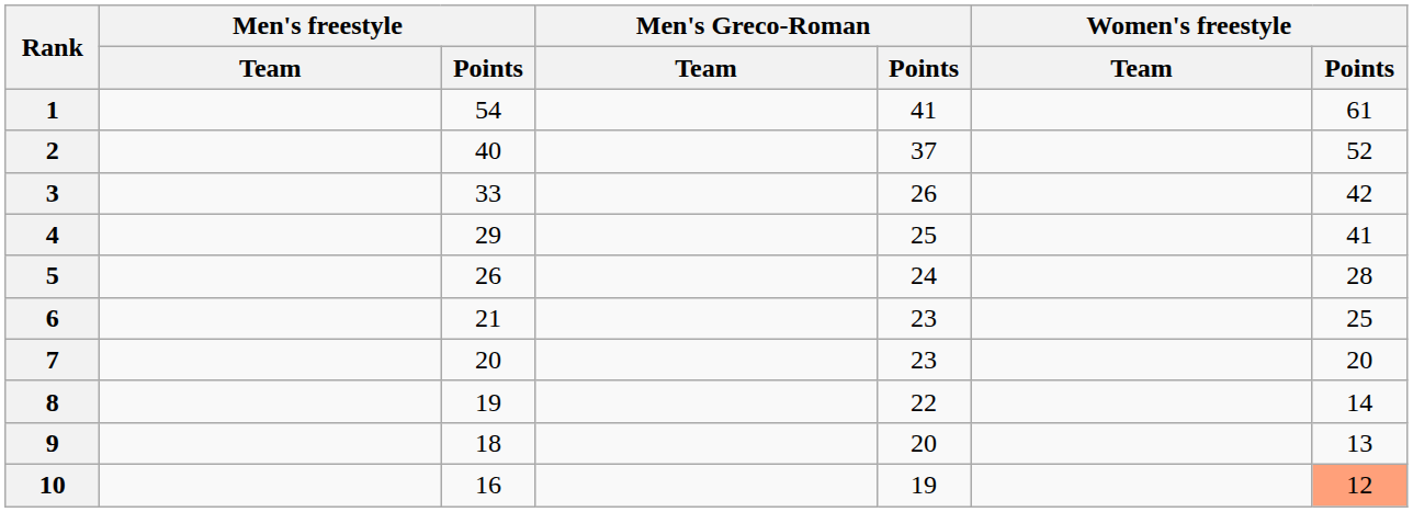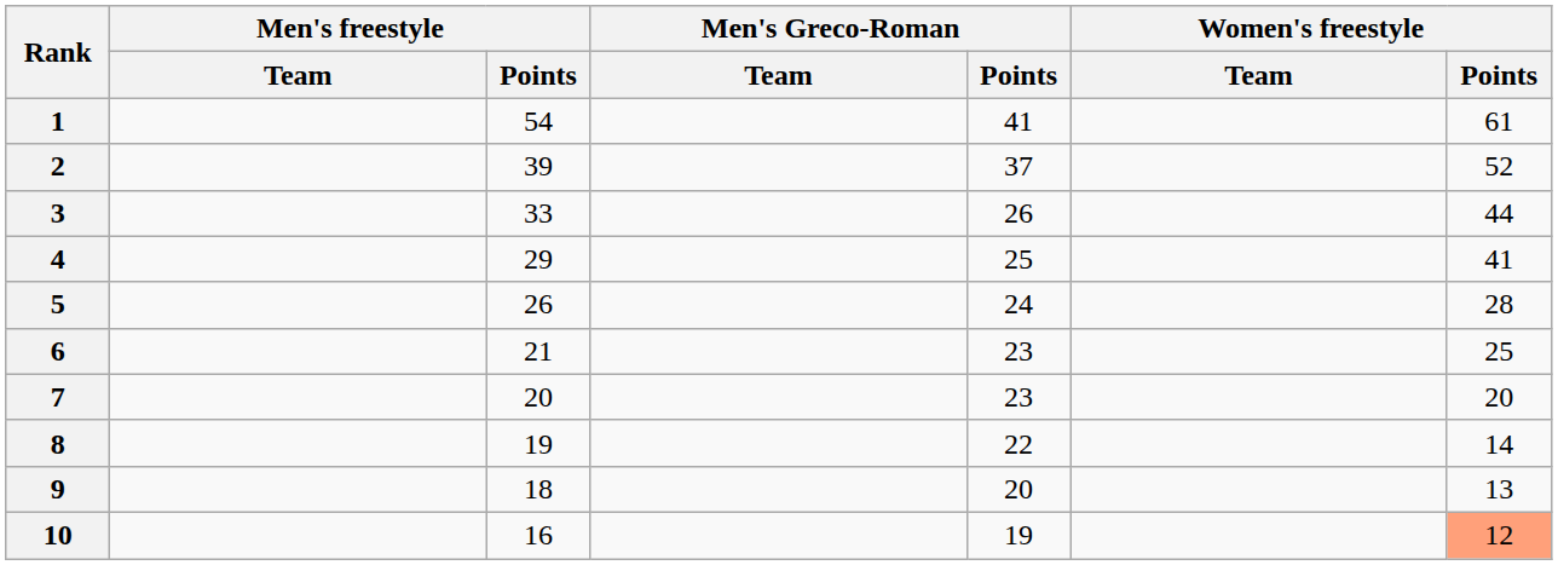 <table class="wikitable" style="text-align:center;">
 <tr>
 <th width=50 rowspan="2">Rank</th>
 <th colspan="2">Men's freestyle</th>
 <th colspan="2">Men's Greco-Roman</th>
 <th colspan="2">Women's freestyle</th>
 </tr>
 <tr>
 <th width=200>Team</th>
 <th width=50>Points</th>
 <th width=200>Team</th>
 <th width=50>Points</th>
 <th width=200>Team</th>
 <th width=50>Points</th>
 </tr>
 <tr>
 <th>1</th>
 <td align=left></td>
 <td>54</td>
 <td align=left></td>
 <td>41</td>
 <td align=left></td>
 <td>61</td>
 </tr>
 <tr>
 <th>2</th>
 <td align=left></td>
-<td>40</td>
+<td>39</td>
 <td align=left></td>
 <td>37</td>
 <td align=left></td>
 <td>52</td>
 </tr>
 <tr>
 <th>3</th>
 <td align=left></td>
 <td>33</td>
 <td align=left></td>
 <td>26</td>
 <td align=left></td>
-<td>42</td>
+<td>44</td>
 </tr>
 <tr>
 <th>4</th>
 <td align=left></td>
 <td>29</td>
 <td align=left></td>
 <td>25</td>
 <td align=left></td>
 <td>41</td>
 </tr>
 <tr>
 <th>5</th>
 <td align=left></td>
 <td>26</td>
 <td align=left></td>
 <td>24</td>
 <td align=left></td>
 <td>28</td>
 </tr>
 <tr>
 <th>6</th>
 <td align=left></td>
 <td>21</td>
 <td align=left></td>
 <td>23</td>
 <td align=left></td>
 <td>25</td>
 </tr>
 <tr>
 <th>7</th>
 <td align=left></td>
 <td>20</td>
 <td align=left></td>
 <td>23</td>
 <td align=left></td>
 <td>20</td>
 </tr>
 <tr>
 <th>8</th>
 <td align=left></td>
 <td>19</td>
 <td align=left></td>
 <td>22</td>
 <td align=left></td>
 <td>14</td>
 </tr>
 <tr>
 <th>9</th>
 <td align=left></td>
 <td>18</td>
 <td align=left></td>
 <td>20</td>
 <td align=left></td>
 <td>13</td>
 </tr>
 <tr>
 <th>10</th>
 <td align=left></td>
 <td>16</td>
 <td align=left></td>
 <td>19</td>
 <td align=left></td>
 <td style="background: lightsalmon;">12</td>
 </tr>
 </table>
